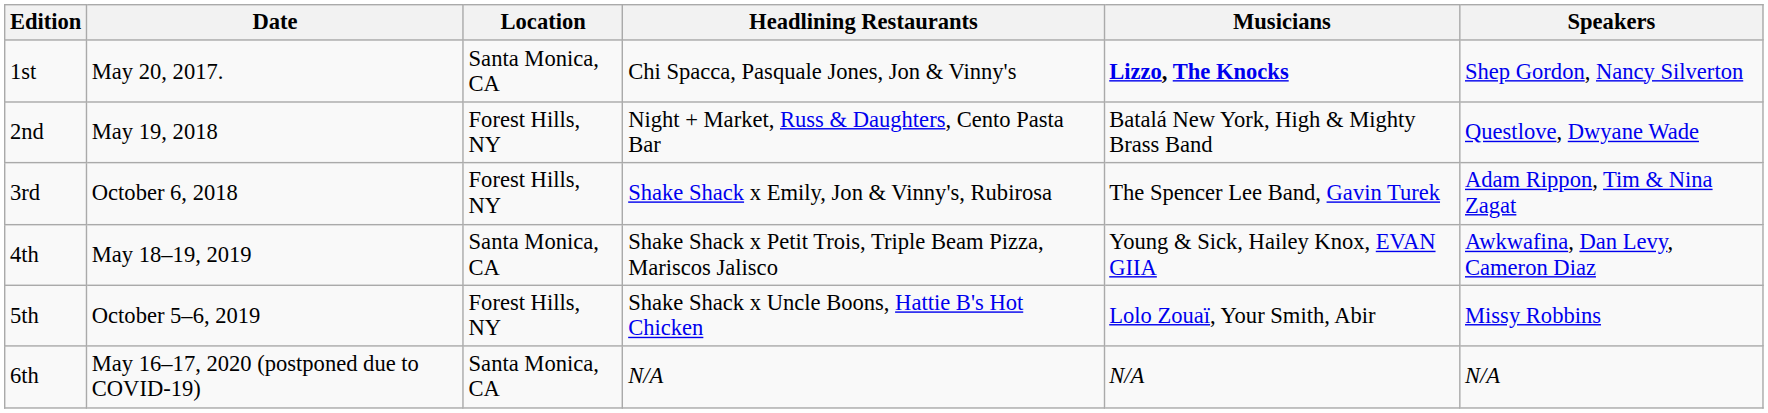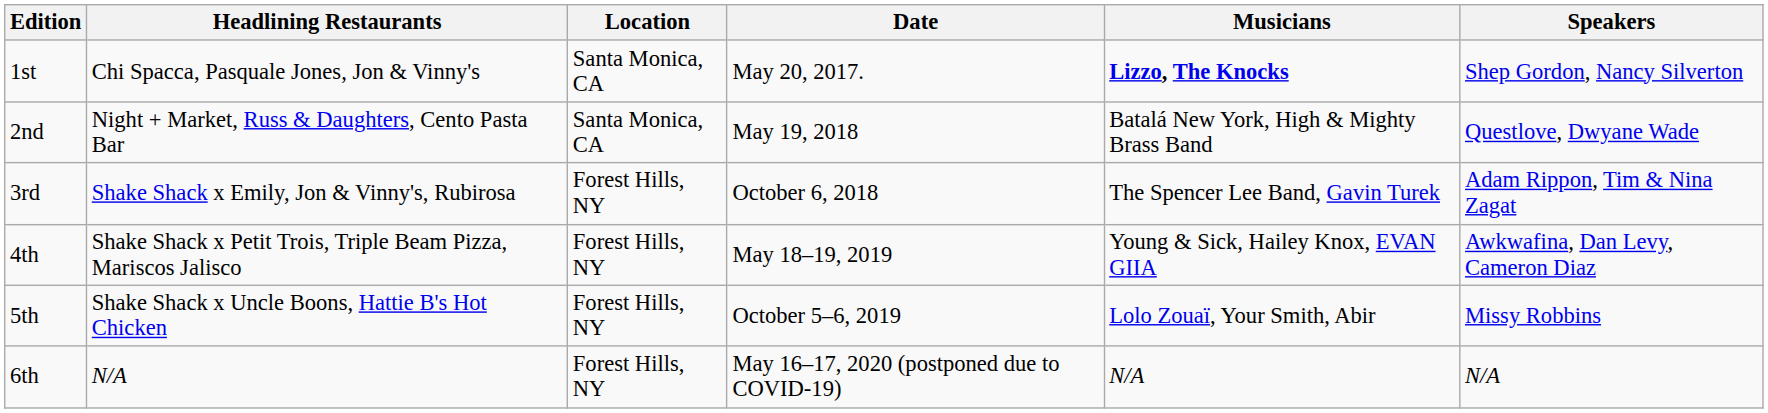 <table class="wikitable">
 <tr>
 <th>Edition</th>
+<th>Headlining Restaurants</th>
+<th>Location</th>
 <th>Date</th>
-<th>Location</th>
-<th>Headlining Restaurants</th>
 <th>Musicians</th>
 <th>Speakers</th>
 </tr>
 <tr>
 <td>1st</td>
+<td>Chi Spacca, Pasquale Jones, Jon & Vinny's</td>
+<td>Santa Monica, CA</td>
 <td>May 20, 2017.</td>
-<td>Santa Monica, CA</td>
-<td>Chi Spacca, Pasquale Jones, Jon & Vinny's</td>
 <td><strong><a href='#'>Lizzo</a>, <a href='#'>The Knocks</a></strong></td>
 <td><a href='#'>Shep Gordon</a>, <a href='#'>Nancy Silverton</a></td>
 </tr>
 <tr>
 <td>2nd</td>
+<td>Night + Market, <a href='#'>Russ & Daughters</a>, Cento Pasta Bar</td>
+<td>Santa Monica, CA</td>
 <td>May 19, 2018</td>
-<td>Forest Hills, NY</td>
-<td>Night + Market, <a href='#'>Russ & Daughters</a>, Cento Pasta Bar</td>
 <td>Batalá New York, High & Mighty Brass Band</td>
 <td><a href='#'>Questlove</a>, <a href='#'>Dwyane Wade</a></td>
 </tr>
 <tr>
 <td>3rd</td>
+<td><a href='#'>Shake Shack</a> x Emily, Jon & Vinny's, Rubirosa</td>
+<td>Forest Hills, NY</td>
 <td>October 6, 2018</td>
-<td>Forest Hills, NY</td>
-<td><a href='#'>Shake Shack</a> x Emily, Jon & Vinny's, Rubirosa</td>
 <td>The Spencer Lee Band, <a href='#'>Gavin Turek</a></td>
 <td><a href='#'>Adam Rippon</a>, <a href='#'>Tim & Nina Zagat</a></td>
 </tr>
 <tr>
 <td>4th</td>
+<td>Shake Shack x Petit Trois, Triple Beam Pizza, Mariscos Jalisco</td>
+<td>Forest Hills, NY</td>
 <td>May 18–19, 2019</td>
-<td>Santa Monica, CA</td>
-<td>Shake Shack x Petit Trois, Triple Beam Pizza, Mariscos Jalisco</td>
 <td>Young & Sick, Hailey Knox, <a href='#'>EVAN GIIA</a></td>
 <td><a href='#'>Awkwafina</a>, <a href='#'>Dan Levy</a>, <a href='#'>Cameron Diaz</a></td>
 </tr>
 <tr>
 <td>5th</td>
+<td>Shake Shack x Uncle Boons, <a href='#'>Hattie B's Hot Chicken</a></td>
+<td>Forest Hills, NY</td>
 <td>October 5–6, 2019</td>
-<td>Forest Hills, NY</td>
-<td>Shake Shack x Uncle Boons, <a href='#'>Hattie B's Hot Chicken</a></td>
 <td><a href='#'>Lolo Zouaï</a>, Your Smith, Abir</td>
 <td><a href='#'>Missy Robbins</a></td>
 </tr>
 <tr>
 <td>6th</td>
+<td><em>N/A</em></td>
+<td>Forest Hills, NY</td>
 <td>May 16–17, 2020 (postponed due to COVID-19)</td>
-<td>Santa Monica, CA</td>
-<td><em>N/A</em></td>
 <td><em>N/A</em></td>
 <td><em>N/A</em></td>
 </tr>
 </table>
